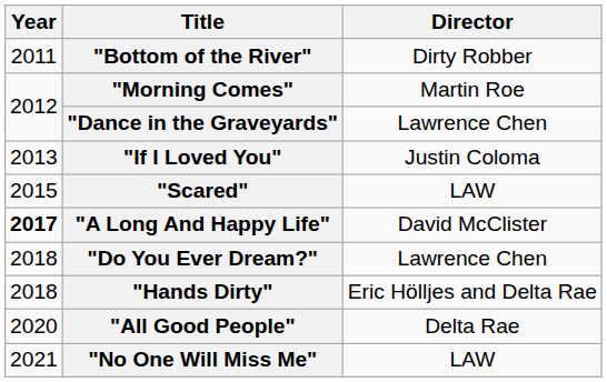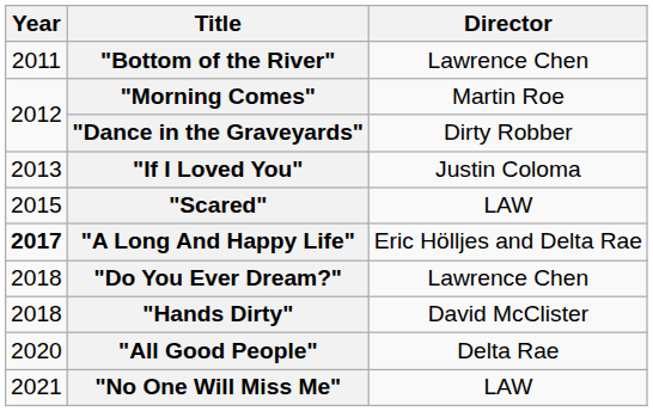 <table class="wikitable plainrowheaders" style="text-align:center;">
 <tr>
 <th scope="col">Year</th>
 <th scope="col">Title</th>
 <th scope="col">Director</th>
 </tr>
 <tr>
 <td>2011</td>
 <th scope="row">"Bottom of the River"</th>
-<td rowspan="1">Dirty Robber</td>
+<td rowspan="1">Lawrence Chen</td>
 </tr>
 <tr>
 <td rowspan="2">2012</td>
 <th scope="row">"Morning Comes"</th>
 <td rowspan="1">Martin Roe</td>
 </tr>
 <tr>
 <th scope="row">"Dance in the Graveyards"</th>
-<td rowspan="1">Lawrence Chen</td>
+<td rowspan="1">Dirty Robber</td>
 </tr>
 <tr>
 <td>2013</td>
 <th scope="row">"If I Loved You"</th>
 <td rowspan="1">Justin Coloma</td>
 </tr>
 <tr>
 <td>2015</td>
 <th scope="row">"Scared"</th>
 <td rowspan="1">LAW</td>
 </tr>
 <tr>
 <td><strong>2017</strong></td>
 <th scope="row">"A Long And Happy Life"</th>
-<td rowspan="1">David McClister</td>
+<td rowspan="1">Eric Hölljes and Delta Rae</td>
 </tr>
 <tr>
 <td>2018</td>
 <th scope="row">"Do You Ever Dream?"</th>
 <td rowspan="1">Lawrence Chen</td>
 </tr>
 <tr>
 <td>2018</td>
 <th scope="row">"Hands Dirty"</th>
-<td rowspan="1">Eric Hölljes and Delta Rae</td>
+<td rowspan="1">David McClister</td>
 </tr>
 <tr>
 <td>2020</td>
 <th scope="row">"All Good People"</th>
 <td>Delta Rae</td>
 </tr>
 <tr>
 <td>2021</td>
 <th scope="row">"No One Will Miss Me"</th>
 <td rowspan="1">LAW</td>
 </tr>
 </table>
